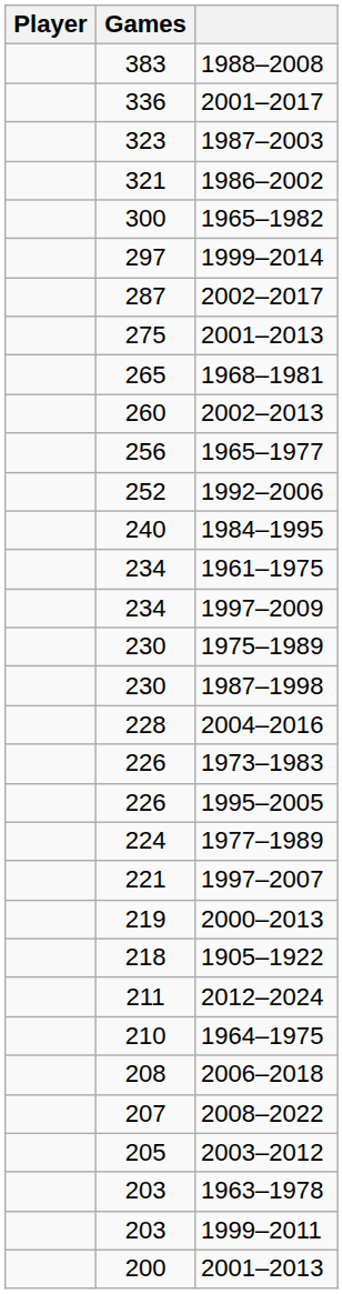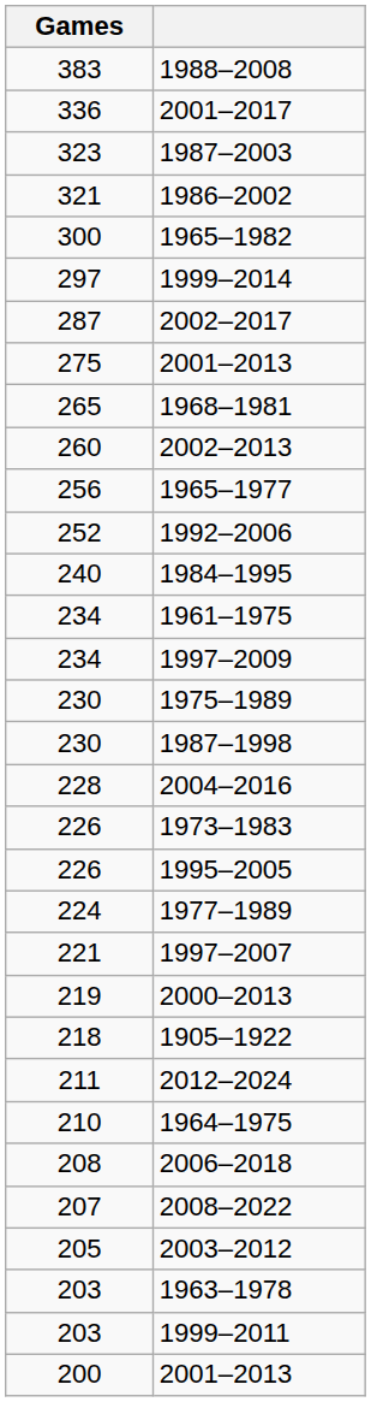 <table class="wikitable sortable" width=35%>
 <tr>
-<th>Player</th>
 <th>Games</th>
 <th></th>
 </tr>
 <tr>
-<td></td>
 <td align=center>383</td>
 <td>1988–2008</td>
 </tr>
 <tr>
-<td></td>
 <td align=center>336</td>
 <td>2001–2017</td>
 </tr>
 <tr>
-<td></td>
 <td align=center>323</td>
 <td>1987–2003</td>
 </tr>
 <tr>
-<td></td>
 <td align=center>321</td>
 <td>1986–2002</td>
 </tr>
 <tr>
-<td></td>
 <td align=center>300</td>
 <td>1965–1982</td>
 </tr>
 <tr>
-<td></td>
 <td align=center>297</td>
 <td>1999–2014</td>
 </tr>
 <tr>
-<td></td>
 <td align=center>287</td>
 <td>2002–2017</td>
 </tr>
 <tr>
-<td></td>
 <td align=center>275</td>
 <td>2001–2013</td>
 </tr>
 <tr>
-<td></td>
 <td align=center>265</td>
 <td>1968–1981</td>
 </tr>
 <tr>
-<td></td>
 <td align=center>260</td>
 <td>2002–2013</td>
 </tr>
 <tr>
-<td></td>
 <td align=center>256</td>
 <td>1965–1977</td>
 </tr>
 <tr>
-<td></td>
 <td align=center>252</td>
 <td>1992–2006</td>
 </tr>
 <tr>
-<td></td>
 <td align=center>240</td>
 <td>1984–1995</td>
 </tr>
 <tr>
-<td></td>
 <td align=center>234</td>
 <td>1961–1975</td>
 </tr>
 <tr>
-<td></td>
 <td align=center>234</td>
 <td>1997–2009</td>
 </tr>
 <tr>
-<td></td>
 <td align=center>230</td>
 <td>1975–1989</td>
 </tr>
 <tr>
-<td></td>
 <td align=center>230</td>
 <td>1987–1998</td>
 </tr>
 <tr>
-<td></td>
 <td align=center>228</td>
 <td>2004–2016</td>
 </tr>
 <tr>
-<td></td>
 <td align=center>226</td>
 <td>1973–1983</td>
 </tr>
 <tr>
-<td></td>
 <td align=center>226</td>
 <td>1995–2005</td>
 </tr>
 <tr>
-<td></td>
 <td align=center>224</td>
 <td>1977–1989</td>
 </tr>
 <tr>
-<td></td>
 <td align=center>221</td>
 <td>1997–2007</td>
 </tr>
 <tr>
-<td></td>
 <td align=center>219</td>
 <td>2000–2013</td>
 </tr>
 <tr>
-<td></td>
 <td align=center>218</td>
 <td>1905–1922</td>
 </tr>
 <tr>
-<td></td>
 <td align=center>211</td>
 <td>2012–2024</td>
 </tr>
 <tr>
-<td></td>
 <td align=center>210</td>
 <td>1964–1975</td>
 </tr>
 <tr>
-<td></td>
 <td align=center>208</td>
 <td>2006–2018</td>
 </tr>
 <tr>
-<td></td>
 <td align=center>207</td>
 <td>2008–2022</td>
 </tr>
 <tr>
-<td></td>
 <td align=center>205</td>
 <td>2003–2012</td>
 </tr>
 <tr>
-<td></td>
 <td align=center>203</td>
 <td>1963–1978</td>
 </tr>
 <tr>
-<td></td>
 <td align=center>203</td>
 <td>1999–2011</td>
 </tr>
 <tr>
-<td></td>
 <td align=center>200</td>
 <td>2001–2013</td>
 </tr>
 </table>
